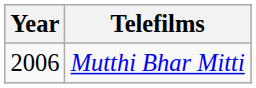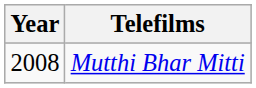 <table class="sortable wikitable">
 <tr>
 <th>Year</th>
 <th>Telefilms</th>
 </tr>
 <tr>
-<td>2006</td>
+<td>2008</td>
 <td><em><a href='#'>Mutthi Bhar Mitti</a></em></td>
 </tr>
 </table>
